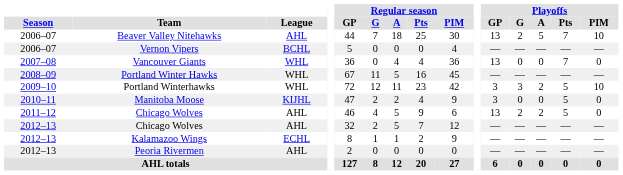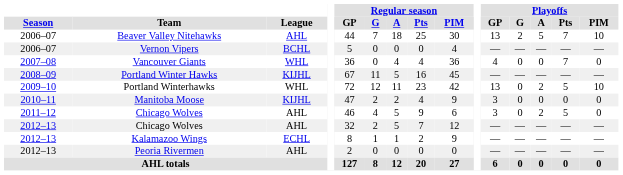 <table border="0" cellpadding="1" cellspacing="0" style="text-align:center; width:60em">
 <tr bgcolor="#e0e0e0">
 <th colspan="3" bgcolor="#ffffff"> </th>
 <th rowspan="99" bgcolor="#ffffff"> </th>
 <th colspan="5"><a href='#'>Regular season</a></th>
 <th rowspan="99" bgcolor="#ffffff"> </th>
 <th colspan="5"><a href='#'>Playoffs</a></th>
 </tr>
 <tr bgcolor="#e0e0e0">
 <th><a href='#'>Season</a></th>
 <th>Team</th>
 <th>League</th>
 <th>GP</th>
 <th><a href='#'>G</a></th>
 <th><a href='#'>A</a></th>
 <th><a href='#'>Pts</a></th>
 <th><a href='#'>PIM</a></th>
 <th>GP</th>
 <th>G</th>
 <th>A</th>
 <th>Pts</th>
 <th>PIM</th>
 </tr>
 <tr>
 <td>2006–07</td>
 <td><a href='#'>Beaver Valley Nitehawks</a></td>
 <td><a href='#'>AHL</a></td>
 <td>44</td>
 <td>7</td>
 <td>18</td>
 <td>25</td>
 <td>30</td>
 <td>13</td>
 <td>2</td>
 <td>5</td>
 <td>7</td>
 <td>10</td>
 </tr>
 <tr bgcolor="#f0f0f0">
 <td>2006–07</td>
 <td><a href='#'>Vernon Vipers</a></td>
 <td><a href='#'>BCHL</a></td>
 <td>5</td>
 <td>0</td>
 <td>0</td>
 <td>0</td>
 <td>4</td>
 <td>—</td>
 <td>—</td>
 <td>—</td>
 <td>—</td>
 <td>—</td>
 </tr>
 <tr>
 <td><a href='#'>2007–08</a></td>
 <td><a href='#'>Vancouver Giants</a></td>
 <td><a href='#'>WHL</a></td>
 <td>36</td>
 <td>0</td>
 <td>4</td>
 <td>4</td>
 <td>36</td>
-<td>13</td>
+<td>4</td>
 <td>0</td>
 <td>0</td>
 <td>7</td>
 <td>0</td>
 </tr>
 <tr bgcolor="#f0f0f0">
 <td><a href='#'>2008–09</a></td>
 <td><a href='#'>Portland Winter Hawks</a></td>
-<td>WHL</td>
+<td><a href='#'>KIJHL</a></td>
 <td>67</td>
 <td>11</td>
 <td>5</td>
 <td>16</td>
 <td>45</td>
 <td>—</td>
 <td>—</td>
 <td>—</td>
 <td>—</td>
 <td>—</td>
 </tr>
 <tr>
 <td><a href='#'>2009–10</a></td>
 <td>Portland Winterhawks</td>
 <td>WHL</td>
 <td>72</td>
 <td>12</td>
 <td>11</td>
 <td>23</td>
 <td>42</td>
-<td>3</td>
-<td>3</td>
+<td>13</td>
+<td>0</td>
 <td>2</td>
 <td>5</td>
 <td>10</td>
 </tr>
 <tr bgcolor="#f0f0f0">
 <td><a href='#'>2010–11</a></td>
 <td><a href='#'>Manitoba Moose</a></td>
 <td><a href='#'>KIJHL</a></td>
 <td>47</td>
 <td>2</td>
 <td>2</td>
 <td>4</td>
 <td>9</td>
 <td>3</td>
 <td>0</td>
 <td>0</td>
-<td>5</td>
+<td>0</td>
 <td>0</td>
 </tr>
 <tr>
 <td><a href='#'>2011–12</a></td>
 <td><a href='#'>Chicago Wolves</a></td>
 <td>AHL</td>
 <td>46</td>
 <td>4</td>
 <td>5</td>
 <td>9</td>
 <td>6</td>
-<td>13</td>
-<td>2</td>
+<td>3</td>
+<td>0</td>
 <td>2</td>
 <td>5</td>
 <td>0</td>
 </tr>
 <tr bgcolor="#f0f0f0">
 <td><a href='#'>2012–13</a></td>
 <td>Chicago Wolves</td>
 <td>AHL</td>
 <td>32</td>
 <td>2</td>
 <td>5</td>
 <td>7</td>
 <td>12</td>
 <td>—</td>
 <td>—</td>
 <td>—</td>
 <td>—</td>
 <td>—</td>
 </tr>
 <tr>
 <td><a href='#'>2012–13</a></td>
 <td><a href='#'>Kalamazoo Wings</a></td>
 <td><a href='#'>ECHL</a></td>
 <td>8</td>
 <td>1</td>
 <td>1</td>
 <td>2</td>
 <td>9</td>
 <td>—</td>
 <td>—</td>
 <td>—</td>
 <td>—</td>
 <td>—</td>
 </tr>
 <tr bgcolor="#f0f0f0">
 <td>2012–13</td>
 <td><a href='#'>Peoria Rivermen</a></td>
 <td>AHL</td>
 <td>2</td>
 <td>0</td>
 <td>0</td>
 <td>0</td>
 <td>0</td>
 <td>—</td>
 <td>—</td>
 <td>—</td>
 <td>—</td>
 <td>—</td>
 </tr>
 <tr>
 </tr>
 <tr ALIGN="center" bgcolor="#e0e0e0">
 <th colspan="3">AHL totals</th>
 <th ALIGN="center">127</th>
 <th ALIGN="center">8</th>
 <th ALIGN="center">12</th>
 <th ALIGN="center">20</th>
 <th ALIGN="center">27</th>
 <th ALIGN="center">6</th>
 <th ALIGN="center">0</th>
 <th ALIGN="center">0</th>
 <th ALIGN="center">0</th>
 <th ALIGN="center">0</th>
 </tr>
 </table>
